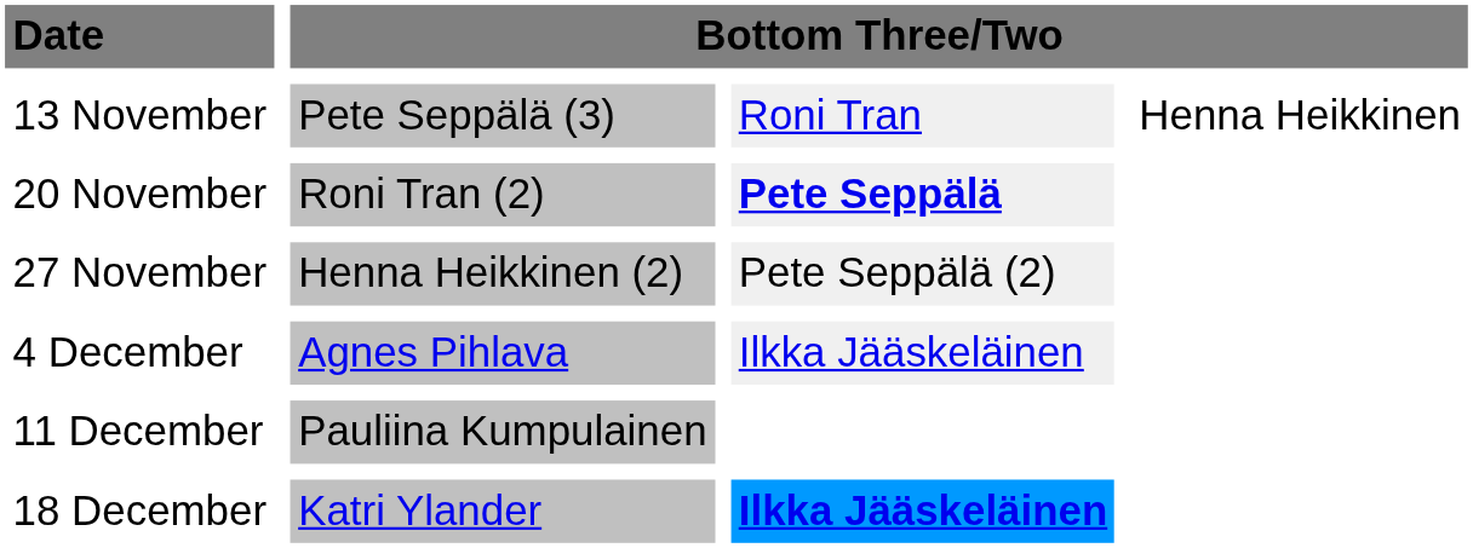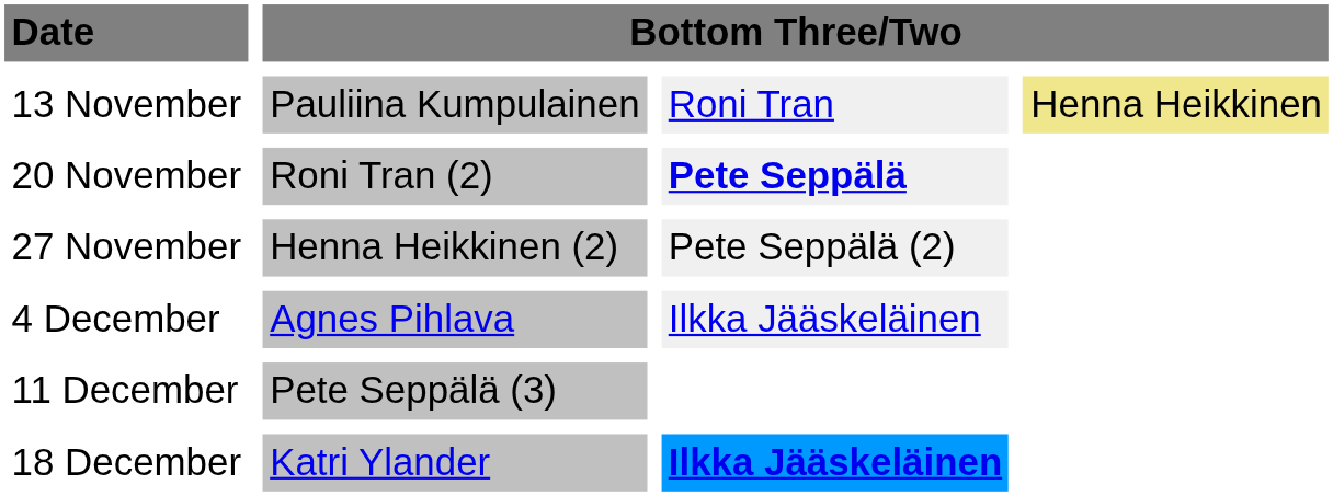 <table cellpadding=3 cellspacing=6>
 <tr style="background:gray;">
 <td><strong>Date</strong></td>
 <td colspan="3" style="text-align:center;"><strong>Bottom Three/Two</strong></td>
 </tr>
 <tr>
 <td>13 November</td>
-<td style="background:silver;">Pete Seppälä (3)</td>
+<td style="background:silver;">Pauliina Kumpulainen</td>
 <td style="background:#f0f0f0;"><a href='#'>Roni Tran</a></td>
-<td>Henna Heikkinen</td>
+<td style="background: khaki;">Henna Heikkinen</td>
 </tr>
 <tr>
 <td>20 November</td>
 <td style="background:silver;">Roni Tran (2)</td>
 <td style="background:#f0f0f0;"><strong><a href='#'>Pete Seppälä</a></strong></td>
 </tr>
 <tr>
 <td>27 November</td>
 <td style="background:silver;">Henna Heikkinen (2)</td>
 <td style="background:#f0f0f0;">Pete Seppälä (2)</td>
 <td></td>
 </tr>
 <tr>
 <td>4 December</td>
 <td style="background:silver;"><a href='#'>Agnes Pihlava</a></td>
 <td style="background:#f0f0f0;"><a href='#'>Ilkka Jääskeläinen</a></td>
 <td></td>
 </tr>
 <tr>
 <td>11 December</td>
-<td style="background:silver;">Pauliina Kumpulainen</td>
+<td style="background:silver;">Pete Seppälä (3)</td>
 <td></td>
 </tr>
 <tr>
 <td>18 December</td>
 <td style="background:silver;"><a href='#'>Katri Ylander</a></td>
 <td style="background:#09f;"><strong><a href='#'>Ilkka Jääskeläinen</a></strong></td>
 </tr>
 </table>
